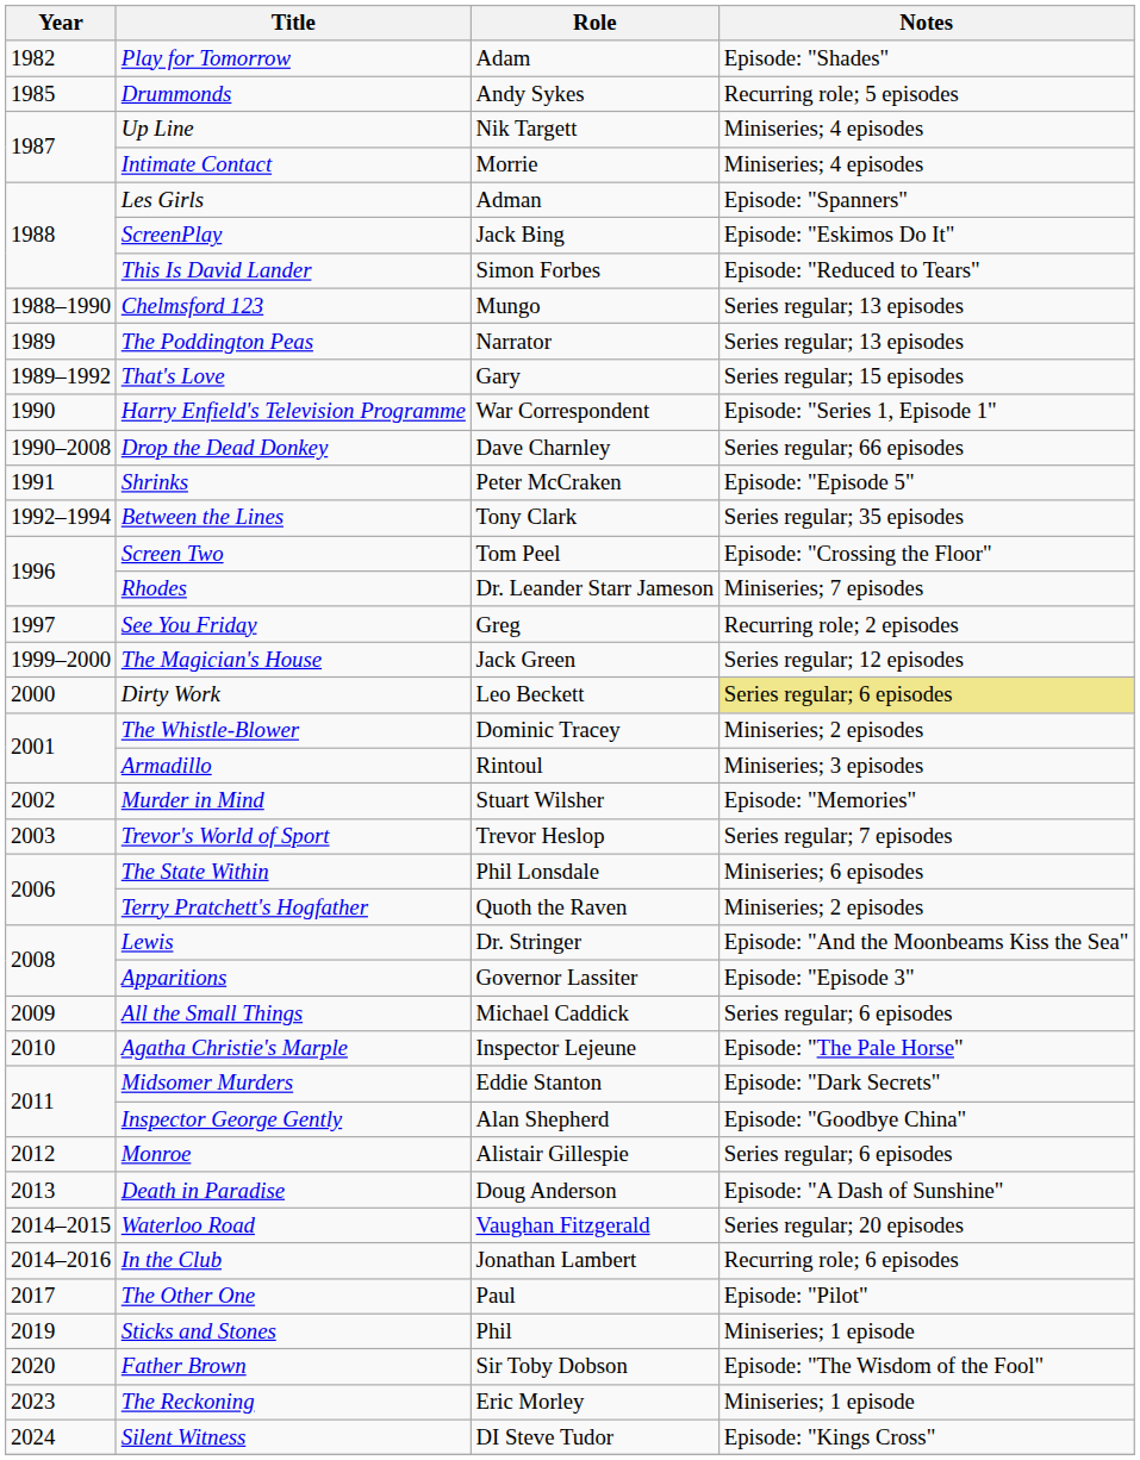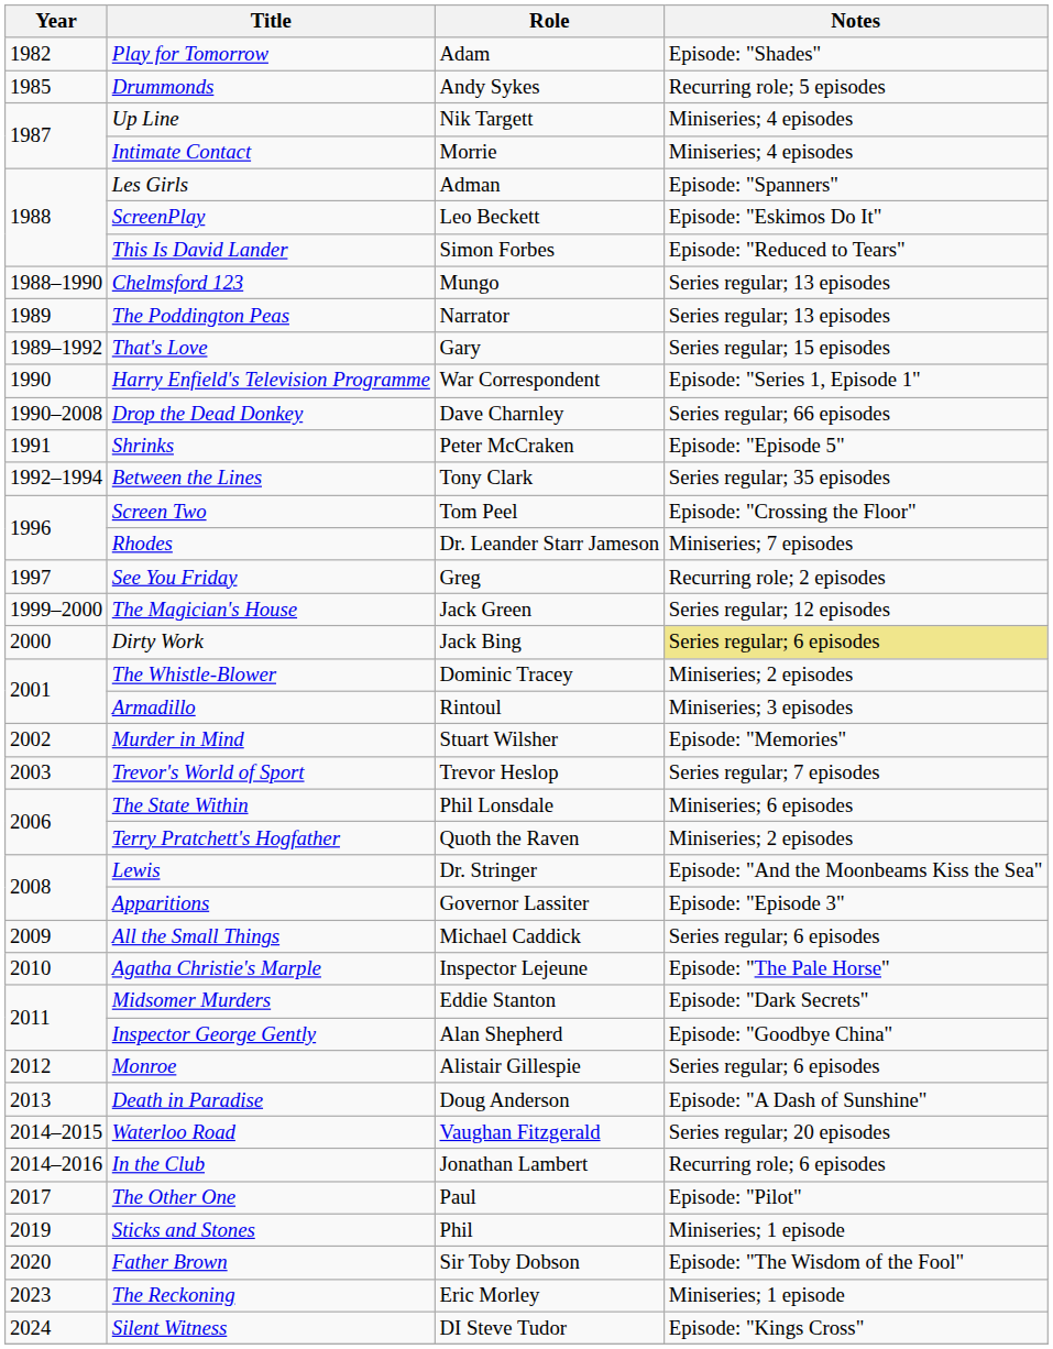 <table class="wikitable sortable">
 <tr>
 <th>Year</th>
 <th>Title</th>
 <th>Role</th>
 <th class="unsortable">Notes</th>
 </tr>
 <tr>
 <td>1982</td>
 <td><em><a href='#'>Play for Tomorrow</a></em></td>
 <td>Adam</td>
 <td>Episode: "Shades"</td>
 </tr>
 <tr>
 <td>1985</td>
 <td><em><a href='#'>Drummonds</a></em></td>
 <td>Andy Sykes</td>
 <td>Recurring role; 5 episodes</td>
 </tr>
 <tr>
 <td rowspan="2">1987</td>
 <td><em>Up Line</em></td>
 <td>Nik Targett</td>
 <td>Miniseries; 4 episodes</td>
 </tr>
 <tr>
 <td><em><a href='#'>Intimate Contact</a></em></td>
 <td>Morrie</td>
 <td>Miniseries; 4 episodes</td>
 </tr>
 <tr>
 <td rowspan="3">1988</td>
 <td><em>Les Girls</em></td>
 <td>Adman</td>
 <td>Episode: "Spanners"</td>
 </tr>
 <tr>
 <td><em><a href='#'>ScreenPlay</a></em></td>
-<td>Jack Bing</td>
+<td>Leo Beckett</td>
 <td>Episode: "Eskimos Do It"</td>
 </tr>
 <tr>
 <td><em><a href='#'>This Is David Lander</a></em></td>
 <td>Simon Forbes</td>
 <td>Episode: "Reduced to Tears"</td>
 </tr>
 <tr>
 <td>1988–1990</td>
 <td><em><a href='#'>Chelmsford 123</a></em></td>
 <td>Mungo</td>
 <td>Series regular; 13 episodes</td>
 </tr>
 <tr>
 <td>1989</td>
 <td><em><a href='#'>The Poddington Peas</a></em></td>
 <td>Narrator</td>
 <td>Series regular; 13 episodes</td>
 </tr>
 <tr>
 <td>1989–1992</td>
 <td><em><a href='#'>That's Love</a></em></td>
 <td>Gary</td>
 <td>Series regular; 15 episodes</td>
 </tr>
 <tr>
 <td>1990</td>
 <td><em><a href='#'>Harry Enfield's Television Programme</a></em></td>
 <td>War Correspondent</td>
 <td>Episode: "Series 1, Episode 1"</td>
 </tr>
 <tr>
 <td>1990–2008</td>
 <td><em><a href='#'>Drop the Dead Donkey</a></em></td>
 <td>Dave Charnley</td>
 <td>Series regular; 66 episodes</td>
 </tr>
 <tr>
 <td>1991</td>
 <td><em><a href='#'>Shrinks</a></em></td>
 <td>Peter McCraken</td>
 <td>Episode: "Episode 5"</td>
 </tr>
 <tr>
 <td>1992–1994</td>
 <td><em><a href='#'>Between the Lines</a></em></td>
 <td>Tony Clark</td>
 <td>Series regular; 35 episodes</td>
 </tr>
 <tr>
 <td rowspan="2">1996</td>
 <td><em><a href='#'>Screen Two</a></em></td>
 <td>Tom Peel</td>
 <td>Episode: "Crossing the Floor"</td>
 </tr>
 <tr>
 <td><em><a href='#'>Rhodes</a></em></td>
 <td>Dr. Leander Starr Jameson</td>
 <td>Miniseries; 7 episodes</td>
 </tr>
 <tr>
 <td>1997</td>
 <td><em><a href='#'>See You Friday</a></em></td>
 <td>Greg</td>
 <td>Recurring role; 2 episodes</td>
 </tr>
 <tr>
 <td>1999–2000</td>
 <td><em><a href='#'>The Magician's House</a></em></td>
 <td>Jack Green</td>
 <td>Series regular; 12 episodes</td>
 </tr>
 <tr>
 <td>2000</td>
 <td><em>Dirty Work</em></td>
-<td>Leo Beckett</td>
+<td>Jack Bing</td>
 <td style="background: khaki;">Series regular; 6 episodes</td>
 </tr>
 <tr>
 <td rowspan="2">2001</td>
 <td><em><a href='#'>The Whistle-Blower</a></em></td>
 <td>Dominic Tracey</td>
 <td>Miniseries; 2 episodes</td>
 </tr>
 <tr>
 <td><em><a href='#'>Armadillo</a></em></td>
 <td>Rintoul</td>
 <td>Miniseries; 3 episodes</td>
 </tr>
 <tr>
 <td>2002</td>
 <td><em><a href='#'>Murder in Mind</a></em></td>
 <td>Stuart Wilsher</td>
 <td>Episode: "Memories"</td>
 </tr>
 <tr>
 <td>2003</td>
 <td><em><a href='#'>Trevor's World of Sport</a></em></td>
 <td>Trevor Heslop</td>
 <td>Series regular; 7 episodes</td>
 </tr>
 <tr>
 <td rowspan="2">2006</td>
 <td><em><a href='#'>The State Within</a></em></td>
 <td>Phil Lonsdale</td>
 <td>Miniseries; 6 episodes</td>
 </tr>
 <tr>
 <td><em><a href='#'>Terry Pratchett's Hogfather</a></em></td>
 <td>Quoth the Raven</td>
 <td>Miniseries; 2 episodes</td>
 </tr>
 <tr>
 <td rowspan="2">2008</td>
 <td><em><a href='#'>Lewis</a></em></td>
 <td>Dr. Stringer</td>
 <td>Episode: "And the Moonbeams Kiss the Sea"</td>
 </tr>
 <tr>
 <td><em><a href='#'>Apparitions</a></em></td>
 <td>Governor Lassiter</td>
 <td>Episode: "Episode 3"</td>
 </tr>
 <tr>
 <td>2009</td>
 <td><em><a href='#'>All the Small Things</a></em></td>
 <td>Michael Caddick</td>
 <td>Series regular; 6 episodes</td>
 </tr>
 <tr>
 <td>2010</td>
 <td><em><a href='#'>Agatha Christie's Marple</a></em></td>
 <td>Inspector Lejeune</td>
 <td>Episode: "<a href='#'>The Pale Horse</a>"</td>
 </tr>
 <tr>
 <td rowspan="2">2011</td>
 <td><em><a href='#'>Midsomer Murders</a></em></td>
 <td>Eddie Stanton</td>
 <td>Episode: "Dark Secrets"</td>
 </tr>
 <tr>
 <td><em><a href='#'>Inspector George Gently</a></em></td>
 <td>Alan Shepherd</td>
 <td>Episode: "Goodbye China"</td>
 </tr>
 <tr>
 <td>2012</td>
 <td><em><a href='#'>Monroe</a></em></td>
 <td>Alistair Gillespie</td>
 <td>Series regular; 6 episodes</td>
 </tr>
 <tr>
 <td>2013</td>
 <td><em><a href='#'>Death in Paradise</a></em></td>
 <td>Doug Anderson</td>
 <td>Episode: "A Dash of Sunshine"</td>
 </tr>
 <tr>
 <td>2014–2015</td>
 <td><em><a href='#'>Waterloo Road</a></em></td>
 <td><a href='#'>Vaughan Fitzgerald</a></td>
 <td>Series regular; 20 episodes</td>
 </tr>
 <tr>
 <td>2014–2016</td>
 <td><em><a href='#'>In the Club</a></em></td>
 <td>Jonathan Lambert</td>
 <td>Recurring role; 6 episodes</td>
 </tr>
 <tr>
 <td>2017</td>
 <td><em><a href='#'>The Other One</a></em></td>
 <td>Paul</td>
 <td>Episode: "Pilot"</td>
 </tr>
 <tr>
 <td>2019</td>
 <td><em><a href='#'>Sticks and Stones</a></em></td>
 <td>Phil</td>
 <td>Miniseries; 1 episode</td>
 </tr>
 <tr>
 <td>2020</td>
 <td><em><a href='#'>Father Brown</a></em></td>
 <td>Sir Toby Dobson</td>
 <td>Episode: "The Wisdom of the Fool"</td>
 </tr>
 <tr>
 <td>2023</td>
 <td><em><a href='#'>The Reckoning</a></em></td>
 <td>Eric Morley</td>
 <td>Miniseries; 1 episode</td>
 </tr>
 <tr>
 <td>2024</td>
 <td><em><a href='#'>Silent Witness</a></em></td>
 <td>DI Steve Tudor</td>
 <td>Episode: "Kings Cross"</td>
 </tr>
 <tr>
 </tr>
 </table>
